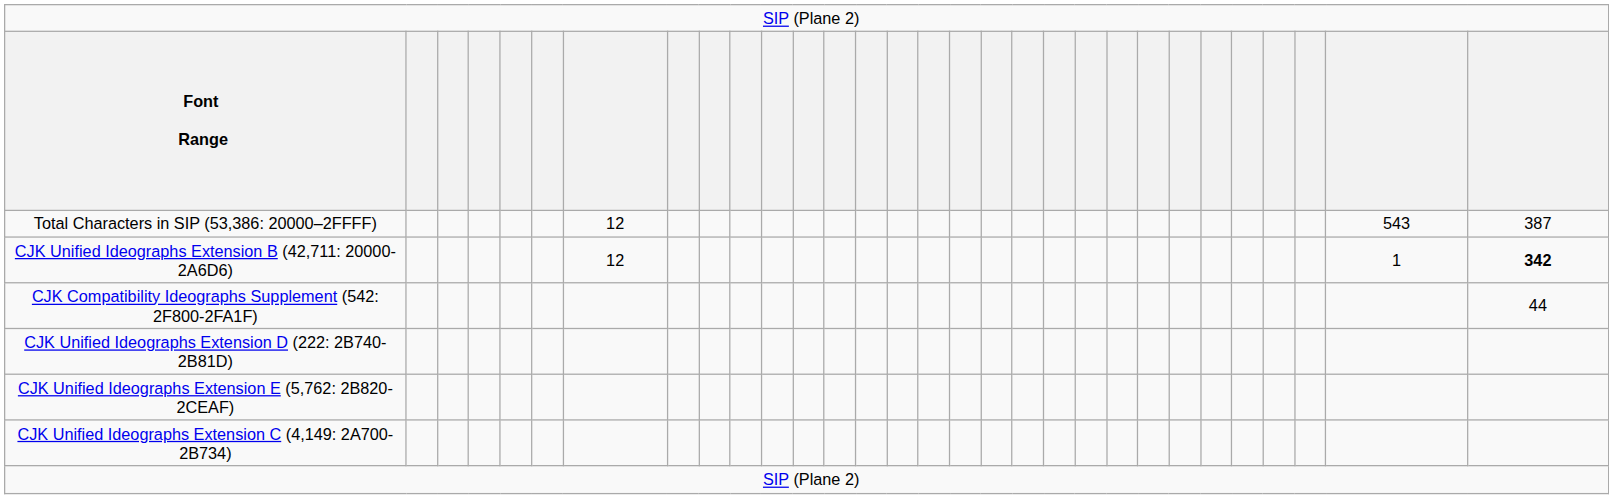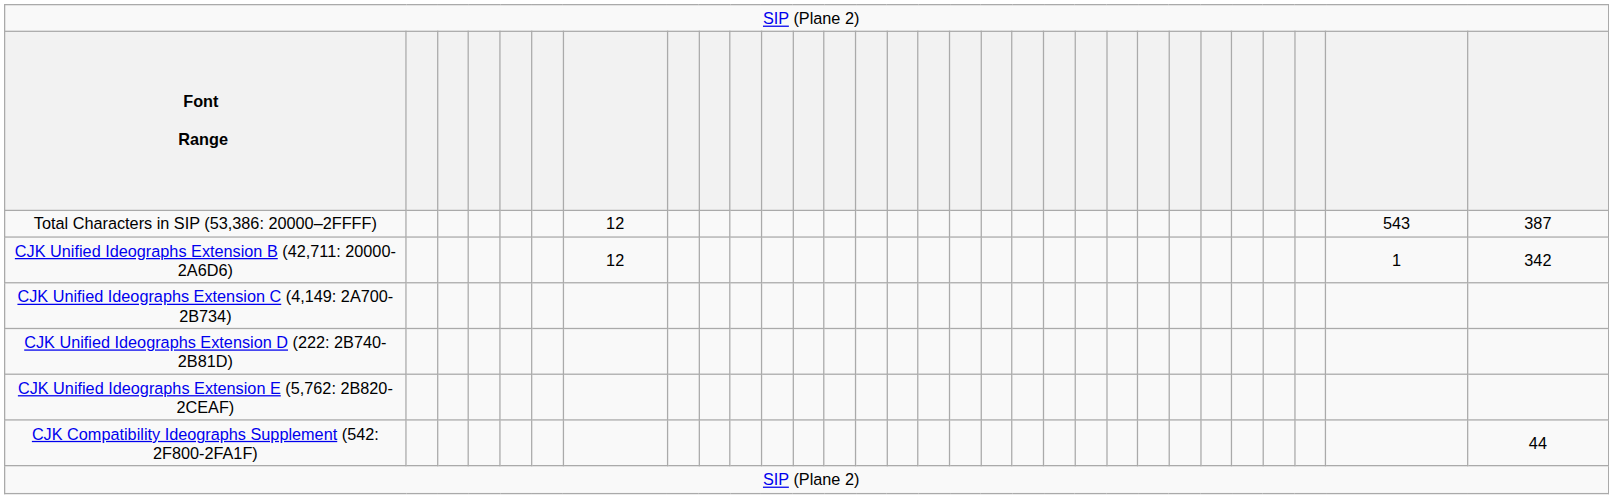 <table class="wikitable" style="width:100%; text-align:center; vertical-align:middle; font-size:80%;">
 <tr>
 <td colspan=30> <span></span> <a href='#'>SIP</a> (Plane 2)</td>
 </tr>
 <tr style="height:11em">
 <th style="width:310px;">Font  <br><br>Range <span></span></th>
 <th></th>
 <th></th>
 <th></th>
 <th></th>
 <th></th>
 <th></th>
 <th></th>
 <th></th>
 <th></th>
 <th></th>
 <th></th>
 <th></th>
 <th></th>
 <th></th>
 <th></th>
 <th></th>
 <th></th>
 <th></th>
 <th></th>
 <th></th>
 <th></th>
 <th></th>
 <th></th>
 <th></th>
 <th></th>
 <th></th>
 <th></th>
 <th></th>
 <th></th>
 </tr>
 <tr>
 <td>Total Characters in SIP (53,386: 20000–2FFFF)</td>
 <td></td>
 <td></td>
 <td></td>
 <td></td>
 <td></td>
 <td>12</td>
 <td></td>
 <td></td>
 <td></td>
 <td></td>
 <td></td>
 <td></td>
 <td></td>
 <td></td>
 <td></td>
 <td></td>
 <td></td>
 <td></td>
 <td></td>
 <td></td>
 <td></td>
 <td></td>
 <td></td>
 <td></td>
 <td></td>
 <td></td>
 <td></td>
 <td>543</td>
 <td>387</td>
 </tr>
 <tr>
 <td><a href='#'>CJK Unified Ideographs Extension B</a> (42,711: 20000-2A6D6)</td>
 <td></td>
 <td></td>
 <td></td>
 <td></td>
 <td></td>
 <td>12</td>
 <td></td>
 <td></td>
 <td></td>
 <td></td>
 <td></td>
 <td></td>
 <td></td>
 <td></td>
 <td></td>
 <td></td>
 <td></td>
 <td></td>
 <td></td>
 <td></td>
 <td></td>
 <td></td>
 <td></td>
 <td></td>
 <td></td>
 <td></td>
 <td></td>
 <td>1</td>
-<td><strong>342</strong></td>
+<td>342</td>
 </tr>
 <tr>
-<td><a href='#'>CJK Compatibility Ideographs Supplement</a> (542: 2F800-2FA1F)</td>
+<td><a href='#'>CJK Unified Ideographs Extension C</a> (4,149: 2A700-2B734)</td>
 <td></td>
 <td></td>
 <td></td>
 <td></td>
 <td></td>
 <td></td>
 <td></td>
 <td></td>
 <td></td>
 <td></td>
 <td></td>
 <td></td>
 <td></td>
 <td></td>
 <td></td>
 <td></td>
 <td></td>
 <td></td>
 <td></td>
 <td></td>
 <td></td>
 <td></td>
 <td></td>
 <td></td>
 <td></td>
 <td></td>
 <td></td>
 <td></td>
-<td>44</td>
+<td></td>
 </tr>
 <tr>
 <td><a href='#'>CJK Unified Ideographs Extension D</a> (222: 2B740-2B81D)</td>
 <td></td>
 <td></td>
 <td></td>
 <td></td>
 <td></td>
 <td></td>
 <td></td>
 <td></td>
 <td></td>
 <td></td>
 <td></td>
 <td></td>
 <td></td>
 <td></td>
 <td></td>
 <td></td>
 <td></td>
 <td></td>
 <td></td>
 <td></td>
 <td></td>
 <td></td>
 <td></td>
 <td></td>
 <td></td>
 <td></td>
 <td></td>
 <td></td>
 <td></td>
 </tr>
 <tr>
 <td><a href='#'>CJK Unified Ideographs Extension E</a> (5,762: 2B820-2CEAF)</td>
 <td></td>
 <td></td>
 <td></td>
 <td></td>
 <td></td>
 <td></td>
 <td></td>
 <td></td>
 <td></td>
 <td></td>
 <td></td>
 <td></td>
 <td></td>
 <td></td>
 <td></td>
 <td></td>
 <td></td>
 <td></td>
 <td></td>
 <td></td>
 <td></td>
 <td></td>
 <td></td>
 <td></td>
 <td></td>
 <td></td>
 <td></td>
 <td></td>
 <td></td>
 </tr>
 <tr>
-<td><a href='#'>CJK Unified Ideographs Extension C</a> (4,149: 2A700-2B734)</td>
+<td><a href='#'>CJK Compatibility Ideographs Supplement</a> (542: 2F800-2FA1F)</td>
 <td></td>
 <td></td>
 <td></td>
 <td></td>
 <td></td>
 <td></td>
 <td></td>
 <td></td>
 <td></td>
 <td></td>
 <td></td>
 <td></td>
 <td></td>
 <td></td>
 <td></td>
 <td></td>
 <td></td>
 <td></td>
 <td></td>
 <td></td>
 <td></td>
 <td></td>
 <td></td>
 <td></td>
 <td></td>
 <td></td>
 <td></td>
 <td></td>
-<td></td>
+<td>44</td>
 </tr>
 <tr>
 <td colspan=30> <span></span> <a href='#'>SIP</a> (Plane 2)</td>
 </tr>
 </table>
